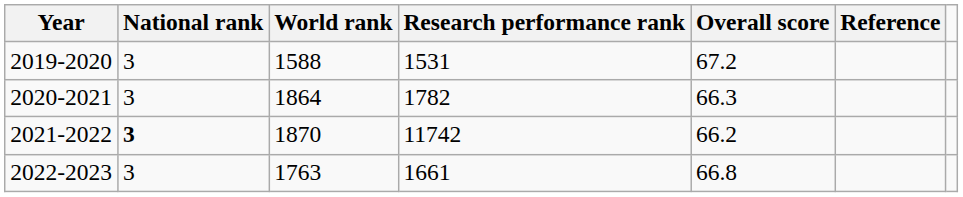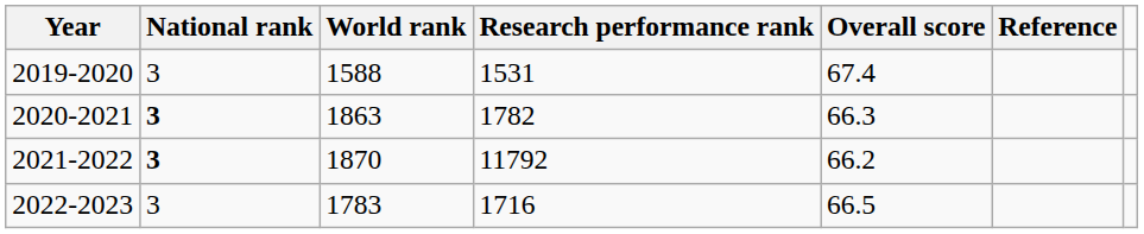 <table class="wikitable">
 <tr>
 <th>Year</th>
 <th>National rank</th>
 <th>World rank</th>
 <th>Research performance rank</th>
 <th>Overall score</th>
 <th>Reference</th>
 </tr>
 <tr>
 <td>2019-2020</td>
 <td>3</td>
 <td>1588</td>
 <td>1531</td>
-<td>67.2</td>
+<td>67.4</td>
 <td></td>
 <td></td>
 </tr>
 <tr>
 <td>2020-2021</td>
-<td>3</td>
-<td>1864</td>
+<td><strong>3</strong></td>
+<td>1863</td>
 <td>1782</td>
 <td>66.3</td>
 <td></td>
 <td></td>
 </tr>
 <tr>
 <td>2021-2022</td>
 <td><strong>3</strong></td>
 <td>1870</td>
-<td>11742</td>
+<td>11792</td>
 <td>66.2</td>
 <td></td>
 <td></td>
 </tr>
 <tr>
 <td>2022-2023</td>
 <td>3</td>
-<td>1763</td>
-<td>1661</td>
-<td>66.8</td>
+<td>1783</td>
+<td>1716</td>
+<td>66.5</td>
 <td></td>
 <td></td>
 </tr>
 </table>
